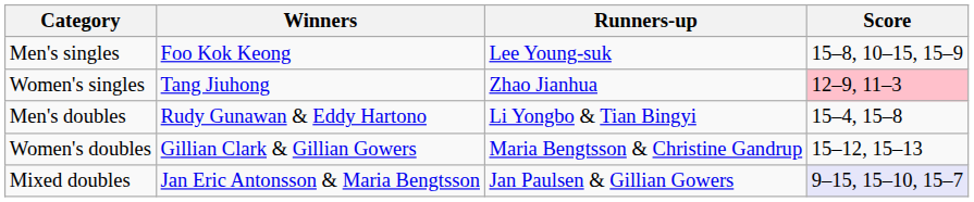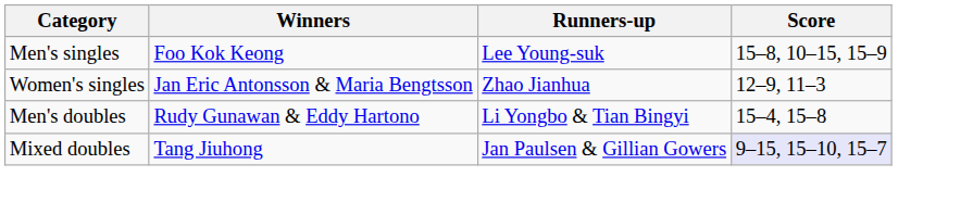 <table class=wikitable>
 <tr>
 <th>Category</th>
 <th>Winners</th>
 <th>Runners-up</th>
 <th>Score</th>
 </tr>
 <tr>
 <td>Men's singles</td>
 <td> <a href='#'>Foo Kok Keong</a></td>
 <td> <a href='#'>Lee Young-suk</a></td>
 <td>15–8, 10–15, 15–9</td>
 </tr>
 <tr>
 <td>Women's singles</td>
-<td> <a href='#'>Tang Jiuhong</a></td>
+<td> <a href='#'>Jan Eric Antonsson</a> & <a href='#'>Maria Bengtsson</a></td>
 <td> <a href='#'>Zhao Jianhua</a></td>
-<td style="background: pink;">12–9, 11–3</td>
+<td>12–9, 11–3</td>
 </tr>
 <tr>
 <td>Men's doubles</td>
 <td> <a href='#'>Rudy Gunawan</a> & <a href='#'>Eddy Hartono</a></td>
 <td> <a href='#'>Li Yongbo</a> & <a href='#'>Tian Bingyi</a></td>
 <td>15–4, 15–8</td>
 </tr>
 <tr>
-<td>Women's doubles</td>
-<td> <a href='#'>Gillian Clark</a> & <a href='#'>Gillian Gowers</a></td>
-<td> <a href='#'>Maria Bengtsson</a> & <a href='#'>Christine Gandrup</a></td>
-<td>15–12, 15–13</td>
-</tr>
-<tr>
 <td>Mixed doubles</td>
-<td> <a href='#'>Jan Eric Antonsson</a> & <a href='#'>Maria Bengtsson</a></td>
+<td> <a href='#'>Tang Jiuhong</a></td>
 <td> <a href='#'>Jan Paulsen</a> &  <a href='#'>Gillian Gowers</a></td>
 <td style="background: lavender;">9–15, 15–10, 15–7</td>
 </tr>
 </table>
